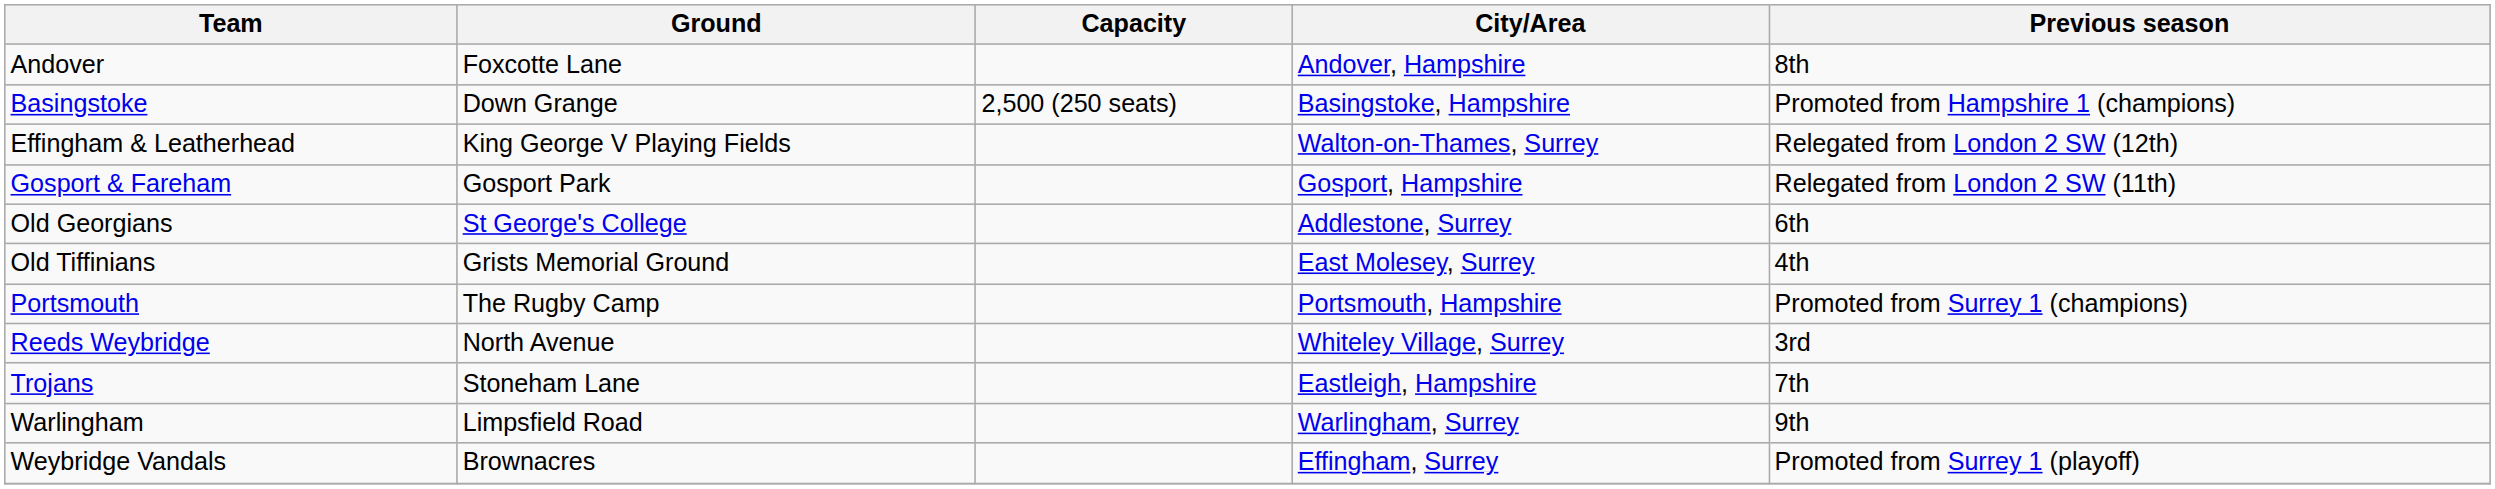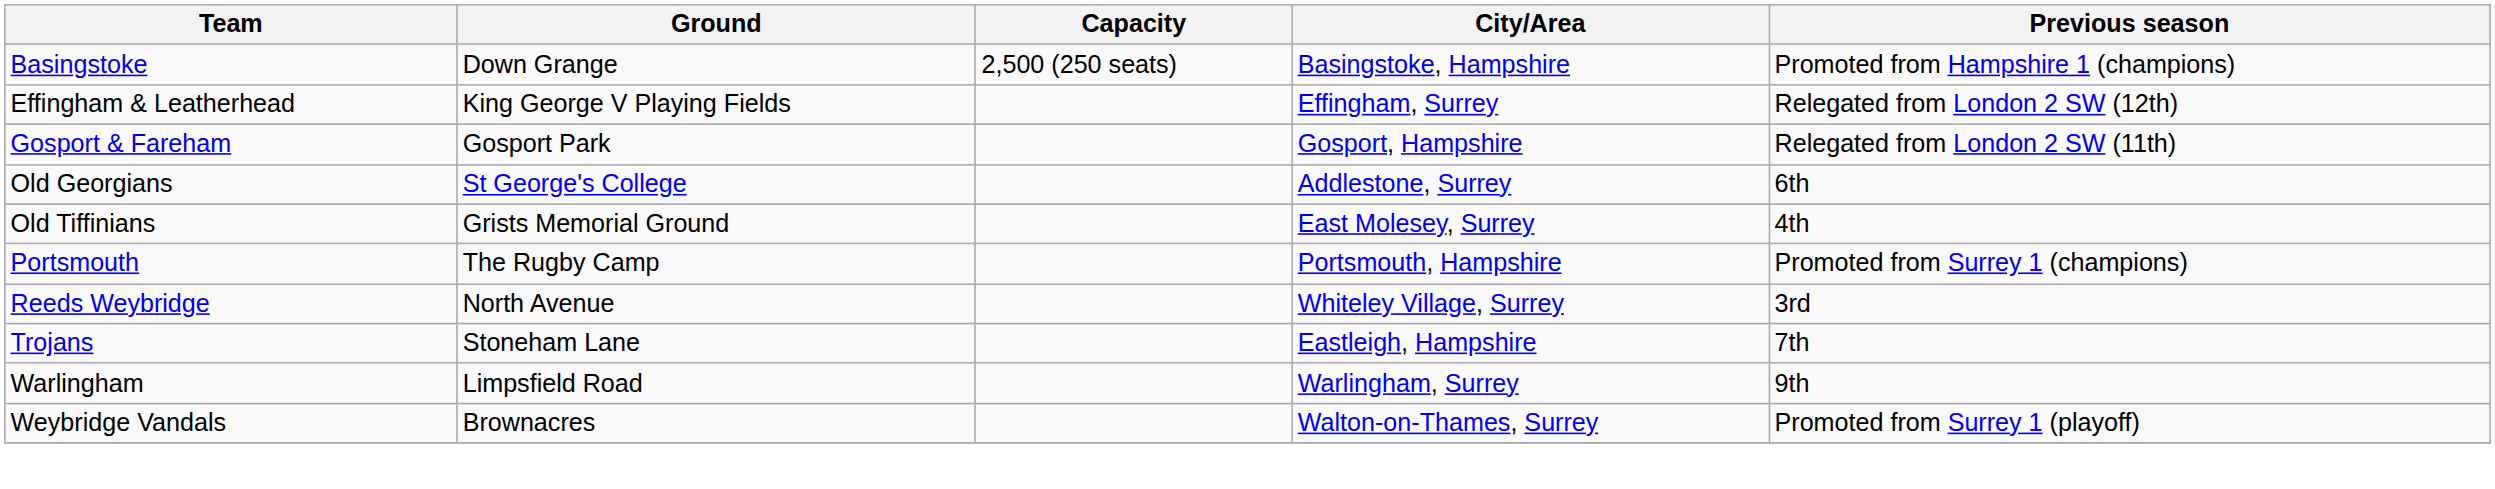 <table class="wikitable sortable" width=100%>
 <tr>
 <th>Team</th>
 <th>Ground</th>
 <th>Capacity</th>
 <th>City/Area</th>
 <th>Previous season</th>
-</tr>
-<tr>
-<td>Andover</td>
-<td>Foxcotte Lane</td>
-<td></td>
-<td><a href='#'>Andover</a>, <a href='#'>Hampshire</a></td>
-<td>8th</td>
 </tr>
 <tr>
 <td><a href='#'>Basingstoke</a></td>
 <td>Down Grange</td>
 <td>2,500 (250 seats)</td>
 <td><a href='#'>Basingstoke</a>, <a href='#'>Hampshire</a></td>
 <td>Promoted from <a href='#'>Hampshire 1</a> (champions)</td>
 </tr>
 <tr>
 <td>Effingham & Leatherhead</td>
 <td>King George V Playing Fields</td>
 <td></td>
-<td><a href='#'>Walton-on-Thames</a>, <a href='#'>Surrey</a></td>
+<td><a href='#'>Effingham</a>, <a href='#'>Surrey</a></td>
 <td>Relegated from <a href='#'>London 2 SW</a> (12th)</td>
 </tr>
 <tr>
 <td><a href='#'>Gosport & Fareham</a></td>
 <td>Gosport Park</td>
 <td></td>
 <td><a href='#'>Gosport</a>, <a href='#'>Hampshire</a></td>
 <td>Relegated from <a href='#'>London 2 SW</a> (11th)</td>
 </tr>
 <tr>
 <td>Old Georgians</td>
 <td><a href='#'>St George's College</a></td>
 <td></td>
 <td><a href='#'>Addlestone</a>, <a href='#'>Surrey</a></td>
 <td>6th</td>
 </tr>
 <tr>
 <td>Old Tiffinians</td>
 <td>Grists Memorial Ground</td>
 <td></td>
 <td><a href='#'>East Molesey</a>, <a href='#'>Surrey</a></td>
 <td>4th</td>
 </tr>
 <tr>
 <td><a href='#'>Portsmouth</a></td>
 <td>The Rugby Camp</td>
 <td></td>
 <td><a href='#'>Portsmouth</a>, <a href='#'>Hampshire</a></td>
 <td>Promoted from <a href='#'>Surrey 1</a> (champions)</td>
 </tr>
 <tr>
 <td><a href='#'>Reeds Weybridge</a></td>
 <td>North Avenue</td>
 <td></td>
 <td><a href='#'>Whiteley Village</a>, <a href='#'>Surrey</a></td>
 <td>3rd</td>
 </tr>
 <tr>
 <td><a href='#'>Trojans</a></td>
 <td>Stoneham Lane</td>
 <td></td>
 <td><a href='#'>Eastleigh</a>, <a href='#'>Hampshire</a></td>
 <td>7th</td>
 </tr>
 <tr>
 <td>Warlingham</td>
 <td>Limpsfield Road</td>
 <td></td>
 <td><a href='#'>Warlingham</a>, <a href='#'>Surrey</a></td>
 <td>9th</td>
 </tr>
 <tr>
 <td>Weybridge Vandals</td>
 <td>Brownacres</td>
 <td></td>
-<td><a href='#'>Effingham</a>, <a href='#'>Surrey</a></td>
+<td><a href='#'>Walton-on-Thames</a>, <a href='#'>Surrey</a></td>
 <td>Promoted from <a href='#'>Surrey 1</a> (playoff)</td>
 </tr>
 <tr>
 </tr>
 </table>
